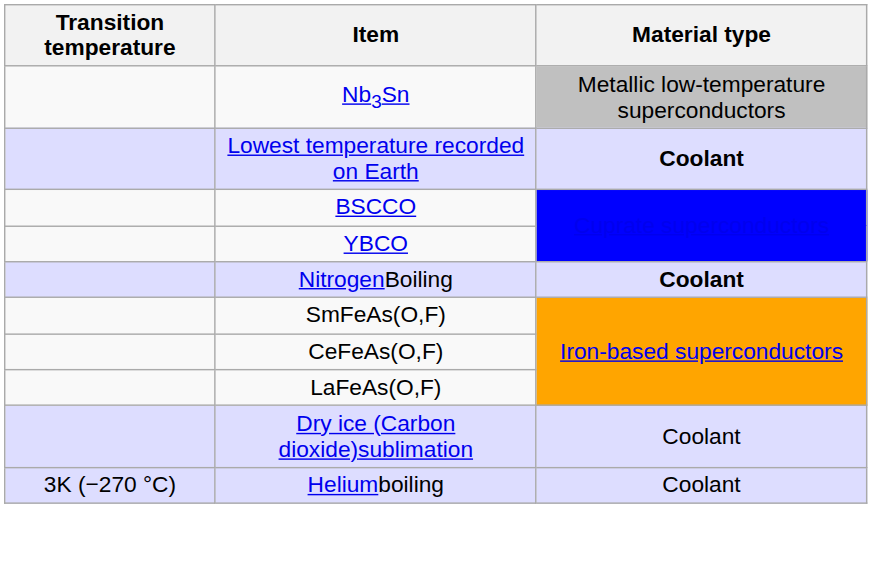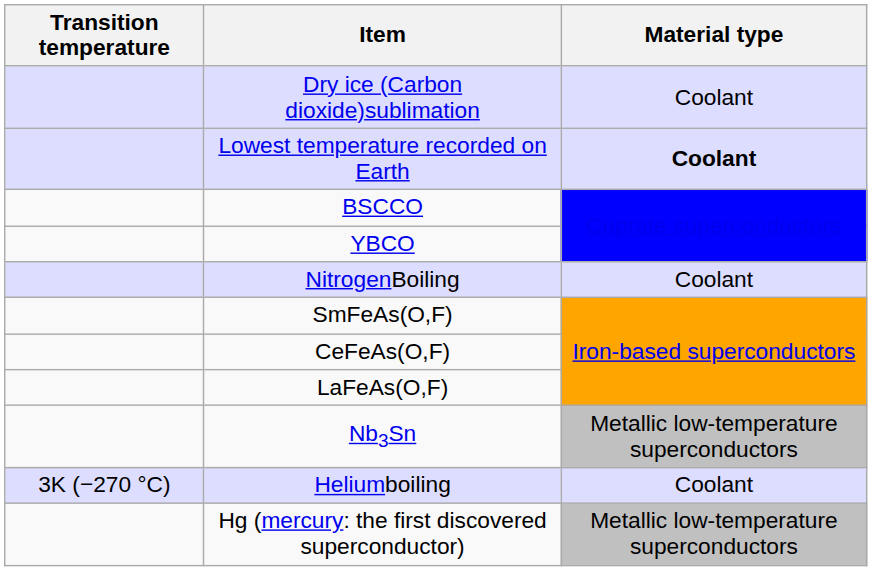 <table class="wikitable" style="text-align:center ">
 <tr>
 <th> Transition temperature</th>
 <th> Item</th>
 <th> Material type</th>
 </tr>
 <tr>
-<td></td>
-<td><a href='#'>Nb<sub>3</sub>Sn</a></td>
-<td style="background:#c0c0c0;" rowspan="1">Metallic low-temperature superconductors</td>
+<td style="background:#ddddff"></td>
+<td style="background:#ddddff"><a href='#'>Dry ice (Carbon dioxide)</a><a href='#'>sublimation</a></td>
+<td style="background:#ddddff">Coolant</td>
 </tr>
 <tr>
 <td style="background:#ddddff"></td>
 <td style="background:#ddddff"><a href='#'>Lowest temperature recorded on Earth</a></td>
 <td style="background:#ddddff"><strong>Coolant</strong></td>
 </tr>
 <tr>
 <td></td>
 <td><a href='#'>BSCCO</a></td>
 <td style="background:blue;" rowspan="2"><a href='#'><span>Cuprate superconductors</span></a></td>
 </tr>
 <tr>
 <td></td>
 <td><a href='#'>YBCO</a></td>
 </tr>
 <tr>
 <td style="background:#ddddff"></td>
 <td style="background:#ddddff"><a href='#'>Nitrogen</a>Boiling</td>
-<td style="background:#ddddff"><strong>Coolant</strong></td>
+<td style="background:#ddddff">Coolant</td>
 </tr>
 <tr>
 <td></td>
 <td>SmFeAs(O,F)</td>
 <td style="background:orange" rowspan="3"><a href='#'>Iron-based superconductors</a></td>
 </tr>
 <tr>
 <td></td>
 <td>CeFeAs(O,F)</td>
 </tr>
 <tr>
 <td></td>
 <td>LaFeAs(O,F)</td>
 </tr>
 <tr>
-<td style="background:#ddddff"></td>
-<td style="background:#ddddff"><a href='#'>Dry ice (Carbon dioxide)</a><a href='#'>sublimation</a></td>
-<td style="background:#ddddff">Coolant</td>
+<td></td>
+<td><a href='#'>Nb<sub>3</sub>Sn</a></td>
+<td style="background:#c0c0c0;" rowspan="1">Metallic low-temperature superconductors</td>
 </tr>
 <tr>
 <td style="background:#ddddff">3K (−270 °C)</td>
 <td style="background:#ddddff"><a href='#'>Helium</a>boiling</td>
 <td style="background:#ddddff">Coolant</td>
 </tr>
+<tr>
+<td></td>
+<td>Hg (<a href='#'>mercury</a>: the first discovered superconductor)</td>
+<td style="background:#c0c0c0;">Metallic low-temperature superconductors</td>
+</tr>
 </table>
